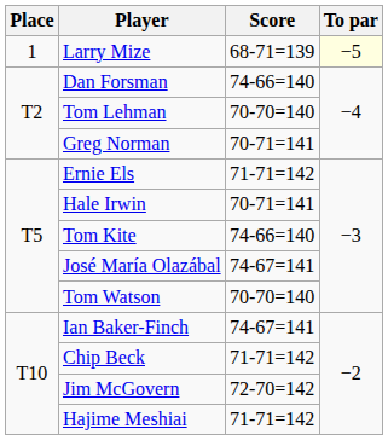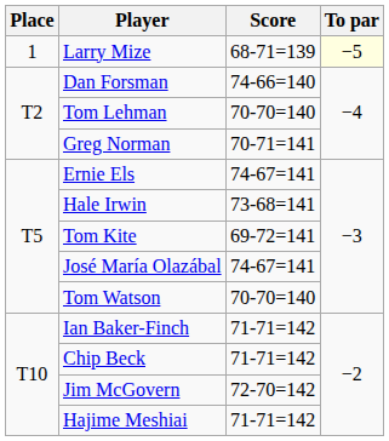 <table class="wikitable">
 <tr>
 <th>Place</th>
 <th>Player</th>
 <th>Score</th>
 <th>To par</th>
 </tr>
 <tr>
 <td align=center>1</td>
 <td> <a href='#'>Larry Mize</a></td>
 <td align=center>68-71=139</td>
 <td align=center style="background: lightyellow;">−5</td>
 </tr>
 <tr>
 <td rowspan="3" align=center>T2</td>
 <td> <a href='#'>Dan Forsman</a></td>
 <td align=center>74-66=140</td>
 <td rowspan="3" align=center>−4</td>
 </tr>
 <tr>
 <td> <a href='#'>Tom Lehman</a></td>
 <td align=center>70-70=140</td>
 </tr>
 <tr>
 <td> <a href='#'>Greg Norman</a></td>
 <td align=center>70-71=141</td>
 </tr>
 <tr>
 <td rowspan="5" align=center>T5</td>
 <td> <a href='#'>Ernie Els</a></td>
-<td align=center>71-71=142</td>
+<td align=center>74-67=141</td>
 <td rowspan="5" align=center>−3</td>
 </tr>
 <tr>
 <td> <a href='#'>Hale Irwin</a></td>
-<td align=center>70-71=141</td>
+<td align=center>73-68=141</td>
 </tr>
 <tr>
 <td> <a href='#'>Tom Kite</a></td>
-<td align=center>74-66=140</td>
+<td align=center>69-72=141</td>
 </tr>
 <tr>
 <td> <a href='#'>José María Olazábal</a></td>
 <td align=center>74-67=141</td>
 </tr>
 <tr>
 <td> <a href='#'>Tom Watson</a></td>
 <td align=center>70-70=140</td>
 </tr>
 <tr>
 <td rowspan="4" align=center>T10</td>
 <td> <a href='#'>Ian Baker-Finch</a></td>
-<td align=center>74-67=141</td>
+<td align=center>71-71=142</td>
 <td rowspan="4" align=center>−2</td>
 </tr>
 <tr>
 <td> <a href='#'>Chip Beck</a></td>
 <td align=center>71-71=142</td>
 </tr>
 <tr>
 <td> <a href='#'>Jim McGovern</a></td>
 <td align=center>72-70=142</td>
 </tr>
 <tr>
 <td> <a href='#'>Hajime Meshiai</a></td>
 <td align=center>71-71=142</td>
 </tr>
 </table>
